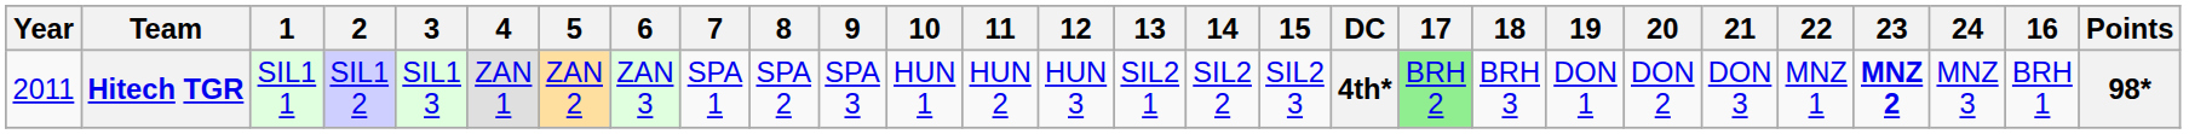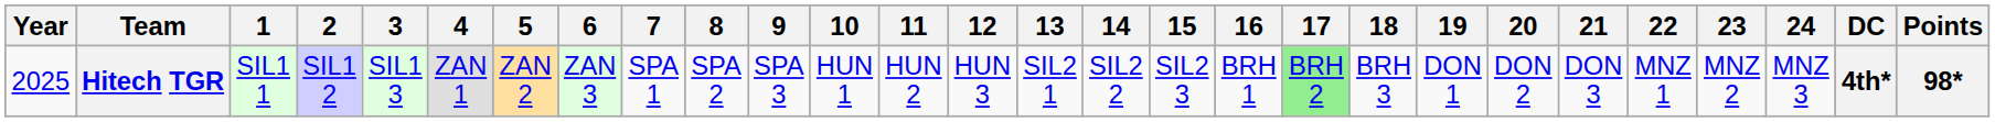 <table class="wikitable" style="text-align:center; font-size:85%">
 <tr>
 <th>Year</th>
 <th>Team</th>
 <th>1</th>
 <th>2</th>
 <th>3</th>
 <th>4</th>
 <th>5</th>
 <th>6</th>
 <th>7</th>
 <th>8</th>
 <th>9</th>
 <th>10</th>
 <th>11</th>
 <th>12</th>
 <th>13</th>
 <th>14</th>
 <th>15</th>
-<th>DC</th>
+<th>16</th>
 <th>17</th>
 <th>18</th>
 <th>19</th>
 <th>20</th>
 <th>21</th>
 <th>22</th>
 <th>23</th>
 <th>24</th>
-<th>16</th>
+<th>DC</th>
 <th>Points</th>
 </tr>
 <tr>
-<td><a href='#'>2011</a></td>
+<td><a href='#'>2025</a></td>
 <th nowrap><a href='#'>Hitech</a> <a href='#'>TGR</a></th>
 <td style="background:#DFFFDF"><a href='#'>SIL1<br>1</a><br></td>
 <td style="background:#CFCFFF"><a href='#'>SIL1<br>2</a><br></td>
 <td style="background:#DFFFDF"><a href='#'>SIL1<br>3</a><br></td>
 <td style="background:#DFDFDF"><a href='#'>ZAN<br>1</a><br></td>
 <td style="background:#FFDF9F"><a href='#'>ZAN<br>2</a><br></td>
 <td style="background:#DFFFDF"><a href='#'>ZAN<br>3</a><br></td>
 <td><a href='#'>SPA<br>1</a></td>
 <td><a href='#'>SPA<br>2</a></td>
 <td><a href='#'>SPA<br>3</a></td>
 <td><a href='#'>HUN<br>1</a></td>
 <td><a href='#'>HUN<br>2</a></td>
 <td><a href='#'>HUN<br>3</a></td>
 <td><a href='#'>SIL2<br>1</a></td>
 <td><a href='#'>SIL2<br>2</a></td>
 <td><a href='#'>SIL2<br>3</a></td>
-<th>4th*</th>
+<td><a href='#'>BRH<br>1</a></td>
 <td style="background: lightgreen;"><a href='#'>BRH<br>2</a></td>
 <td><a href='#'>BRH<br>3</a></td>
 <td><a href='#'>DON<br>1</a></td>
 <td><a href='#'>DON<br>2</a></td>
 <td><a href='#'>DON<br>3</a></td>
 <td><a href='#'>MNZ<br>1</a></td>
-<td><strong><a href='#'>MNZ<br>2</a></strong></td>
+<td><a href='#'>MNZ<br>2</a></td>
 <td><a href='#'>MNZ<br>3</a></td>
-<td><a href='#'>BRH<br>1</a></td>
+<th>4th*</th>
 <th>98*</th>
 </tr>
 </table>
